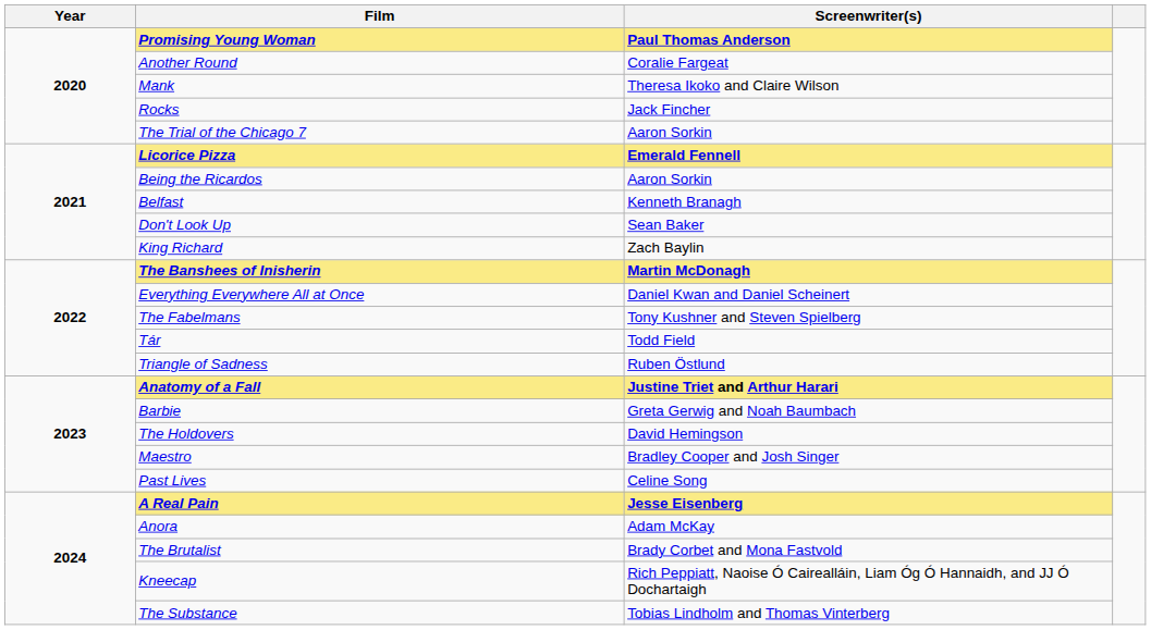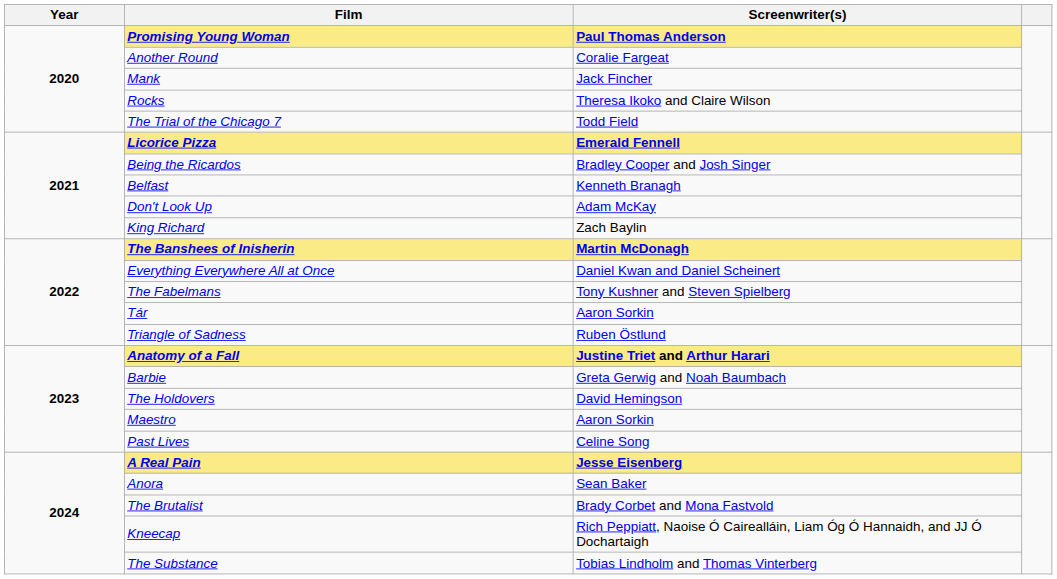 <table class="wikitable sortable">
 <tr>
 <th scope="col" style="width:8%;">Year</th>
 <th scope="col" style="width:30%;">Film</th>
 <th scope="col" style="width:30%;">Screenwriter(s)</th>
 <th scope="col" style="width:2%;" class="unsortable"></th>
 </tr>
 <tr>
 <td rowspan="5", align=center><strong>2020</strong><br></td>
 <td style="background:#FAEB86"><strong><em><a href='#'>Promising Young Woman</a></em></strong></td>
 <td style="background:#FAEB86"><strong><a href='#'>Paul Thomas Anderson</a></strong></td>
 <td rowspan=5></td>
 </tr>
 <tr>
 <td><em><a href='#'>Another Round</a></em></td>
 <td><a href='#'>Coralie Fargeat</a></td>
 </tr>
 <tr>
 <td><em><a href='#'>Mank</a></em></td>
+<td><a href='#'>Jack Fincher</a></td>
+</tr>
+<tr>
+<td><em><a href='#'>Rocks</a></em></td>
 <td><a href='#'>Theresa Ikoko</a> and Claire Wilson</td>
 </tr>
 <tr>
-<td><em><a href='#'>Rocks</a></em></td>
-<td><a href='#'>Jack Fincher</a></td>
-</tr>
-<tr>
 <td><em><a href='#'>The Trial of the Chicago 7</a></em></td>
-<td><a href='#'>Aaron Sorkin</a></td>
+<td><a href='#'>Todd Field</a></td>
 </tr>
 <tr>
 <td rowspan="5", align=center><strong>2021</strong><br></td>
 <td style="background:#FAEB86"><strong><em><a href='#'>Licorice Pizza</a></em></strong></td>
 <td style="background:#FAEB86"><strong><a href='#'>Emerald Fennell</a></strong></td>
 <td rowspan=5></td>
 </tr>
 <tr>
 <td><em><a href='#'>Being the Ricardos</a></em></td>
-<td><a href='#'>Aaron Sorkin</a></td>
+<td><a href='#'>Bradley Cooper</a> and <a href='#'>Josh Singer</a></td>
 </tr>
 <tr>
 <td><em><a href='#'>Belfast</a></em></td>
 <td><a href='#'>Kenneth Branagh</a></td>
 </tr>
 <tr>
 <td><em><a href='#'>Don't Look Up</a></em></td>
-<td><a href='#'>Sean Baker</a></td>
+<td><a href='#'>Adam McKay</a></td>
 </tr>
 <tr>
 <td><em><a href='#'>King Richard</a></em></td>
 <td>Zach Baylin</td>
 </tr>
 <tr>
 <td rowspan="5", align=center><strong>2022</strong><br></td>
 <td style="background:#FAEB86"><strong><em><a href='#'>The Banshees of Inisherin</a></em></strong></td>
 <td style="background:#FAEB86"><strong><a href='#'>Martin McDonagh</a></strong></td>
 <td rowspan=5></td>
 </tr>
 <tr>
 <td><em><a href='#'>Everything Everywhere All at Once</a></em></td>
 <td><a href='#'>Daniel Kwan and Daniel Scheinert</a></td>
 </tr>
 <tr>
 <td><em><a href='#'>The Fabelmans</a></em></td>
 <td><a href='#'>Tony Kushner</a> and <a href='#'>Steven Spielberg</a></td>
 </tr>
 <tr>
 <td><em><a href='#'>Tár</a></em></td>
-<td><a href='#'>Todd Field</a></td>
+<td><a href='#'>Aaron Sorkin</a></td>
 </tr>
 <tr>
 <td><em><a href='#'>Triangle of Sadness</a></em></td>
 <td><a href='#'>Ruben Östlund</a></td>
 </tr>
 <tr>
 <td rowspan="5", align=center><strong>2023</strong><br></td>
 <td style="background:#FAEB86"><strong><em><a href='#'>Anatomy of a Fall</a></em></strong></td>
 <td style="background:#FAEB86"><strong><a href='#'>Justine Triet</a> and <a href='#'>Arthur Harari</a></strong></td>
 <td rowspan=5></td>
 </tr>
 <tr>
 <td><em><a href='#'>Barbie</a></em></td>
 <td><a href='#'>Greta Gerwig</a> and <a href='#'>Noah Baumbach</a></td>
 </tr>
 <tr>
 <td><em><a href='#'>The Holdovers</a></em></td>
 <td><a href='#'>David Hemingson</a></td>
 </tr>
 <tr>
 <td><em><a href='#'>Maestro</a></em></td>
-<td><a href='#'>Bradley Cooper</a> and <a href='#'>Josh Singer</a></td>
+<td><a href='#'>Aaron Sorkin</a></td>
 </tr>
 <tr>
 <td><em><a href='#'>Past Lives</a></em></td>
 <td><a href='#'>Celine Song</a></td>
 </tr>
 <tr>
 <td rowspan="5", align=center><strong>2024</strong><br></td>
 <td style="background:#FAEB86"><strong><em><a href='#'>A Real Pain</a></em></strong></td>
 <td style="background:#FAEB86"><strong><a href='#'>Jesse Eisenberg</a></strong></td>
 <td rowspan=5></td>
 </tr>
 <tr>
 <td><em><a href='#'>Anora</a></em></td>
-<td><a href='#'>Adam McKay</a></td>
+<td><a href='#'>Sean Baker</a></td>
 </tr>
 <tr>
 <td><em><a href='#'>The Brutalist</a></em></td>
 <td><a href='#'>Brady Corbet</a> and <a href='#'>Mona Fastvold</a></td>
 </tr>
 <tr>
 <td><em><a href='#'>Kneecap</a></em></td>
 <td><a href='#'>Rich Peppiatt</a>, Naoise Ó Cairealláin, Liam Óg Ó Hannaidh, and JJ Ó Dochartaigh</td>
 </tr>
 <tr>
 <td><em><a href='#'>The Substance</a></em></td>
 <td><a href='#'>Tobias Lindholm</a> and <a href='#'>Thomas Vinterberg</a></td>
 </tr>
 </table>
